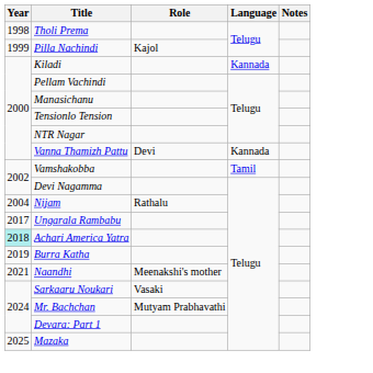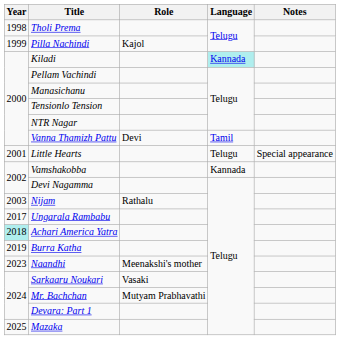 <table class="wikitable sortable">
 <tr>
 <th>Year</th>
 <th>Title</th>
 <th>Role</th>
 <th>Language</th>
 <th>Notes</th>
 </tr>
 <tr>
 <td>1998</td>
 <td><em><a href='#'>Tholi Prema</a></em></td>
 <td></td>
 <td rowspan="2"><a href='#'>Telugu</a></td>
 <td></td>
 </tr>
 <tr>
 <td>1999</td>
 <td><em><a href='#'>Pilla Nachindi</a></em></td>
 <td>Kajol</td>
 <td></td>
 </tr>
 <tr>
 <td rowspan="6">2000</td>
 <td><em>Kiladi</em></td>
 <td></td>
-<td><a href='#'>Kannada</a></td>
+<td style="background: paleturquoise;"><a href='#'>Kannada</a></td>
 <td></td>
 </tr>
 <tr>
 <td><em>Pellam Vachindi</em></td>
 <td></td>
 <td rowspan="4">Telugu</td>
 <td></td>
 </tr>
 <tr>
 <td><em>Manasichanu</em></td>
 <td></td>
 <td></td>
 </tr>
 <tr>
 <td><em>Tensionlo Tension</em></td>
 <td></td>
 <td></td>
 </tr>
 <tr>
 <td><em>NTR Nagar</em></td>
 <td></td>
 <td></td>
 </tr>
 <tr>
 <td><em><a href='#'>Vanna Thamizh Pattu</a></em></td>
 <td>Devi</td>
-<td>Kannada</td>
+<td><a href='#'>Tamil</a></td>
 <td></td>
+</tr>
+<tr>
+<td>2001</td>
+<td><em>Little Hearts</em></td>
+<td></td>
+<td>Telugu</td>
+<td>Special appearance</td>
 </tr>
 <tr>
 <td rowspan="2">2002</td>
 <td><em>Vamshakobba</em></td>
 <td></td>
-<td><a href='#'>Tamil</a></td>
+<td>Kannada</td>
 <td></td>
 </tr>
 <tr>
 <td><em>Devi Nagamma</em></td>
 <td></td>
 <td rowspan="10">Telugu</td>
 <td></td>
 </tr>
 <tr>
-<td>2004</td>
+<td>2003</td>
 <td><em><a href='#'>Nijam</a></em></td>
 <td>Rathalu</td>
 <td></td>
 </tr>
 <tr>
 <td>2017</td>
 <td><em><a href='#'>Ungarala Rambabu</a></em></td>
 <td></td>
 <td></td>
 </tr>
 <tr>
 <td style="background: paleturquoise;">2018</td>
 <td><em><a href='#'>Achari America Yatra</a></em></td>
 <td></td>
 <td></td>
 </tr>
 <tr>
 <td>2019</td>
 <td><em><a href='#'>Burra Katha</a></em></td>
 <td></td>
 <td></td>
 </tr>
 <tr>
-<td>2021</td>
+<td>2023</td>
 <td><em><a href='#'>Naandhi</a></em></td>
 <td>Meenakshi's mother</td>
 <td></td>
 </tr>
 <tr>
 <td rowspan="3">2024</td>
 <td><em><a href='#'>Sarkaaru Noukari</a></em></td>
 <td>Vasaki</td>
 <td></td>
 </tr>
 <tr>
 <td><em><a href='#'>Mr. Bachchan</a></em></td>
 <td>Mutyam Prabhavathi</td>
 <td></td>
 </tr>
 <tr>
 <td><em><a href='#'>Devara: Part 1</a></em></td>
 <td></td>
 <td></td>
 </tr>
 <tr>
 <td>2025</td>
 <td><em><a href='#'>Mazaka</a></em></td>
 <td></td>
 <td></td>
 </tr>
 </table>
